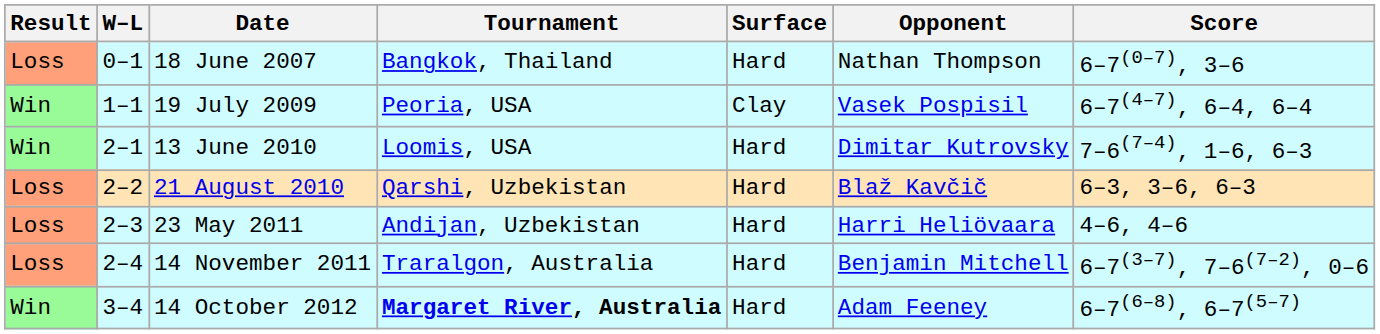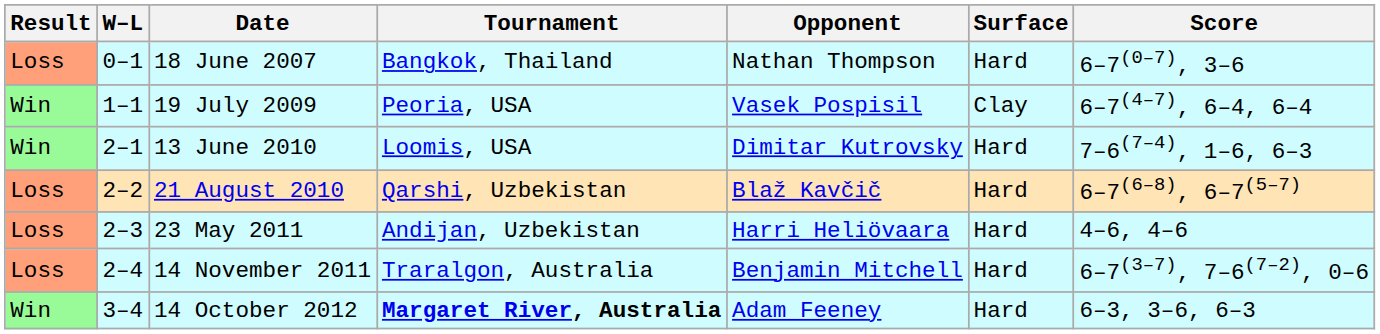 <table class="wikitable">
 <tr>
 <th>Result</th>
 <th>W–L</th>
 <th>Date</th>
 <th>Tournament</th>
+<th>Opponent</th>
 <th>Surface</th>
-<th>Opponent</th>
 <th>Score</th>
 </tr>
 <tr style="background:#cffcff;">
 <td style="background:#ffa07a;">Loss</td>
 <td>0–1</td>
 <td>18 June 2007</td>
 <td><a href='#'>Bangkok</a>, Thailand</td>
+<td> Nathan Thompson</td>
 <td>Hard</td>
-<td> Nathan Thompson</td>
 <td>6–7<sup>(0–7)</sup>, 3–6</td>
 </tr>
 <tr style="background:#cffcff;">
 <td style="background:#98fb98;">Win</td>
 <td>1–1</td>
 <td>19 July 2009</td>
 <td><a href='#'>Peoria</a>, USA</td>
+<td> <a href='#'>Vasek Pospisil</a></td>
 <td>Clay</td>
-<td> <a href='#'>Vasek Pospisil</a></td>
 <td>6–7<sup>(4–7)</sup>, 6–4, 6–4</td>
 </tr>
 <tr style="background:#cffcff;">
 <td style="background:#98fb98;">Win</td>
 <td>2–1</td>
 <td>13 June 2010</td>
 <td><a href='#'>Loomis</a>, USA</td>
+<td> <a href='#'>Dimitar Kutrovsky</a></td>
 <td>Hard</td>
-<td> <a href='#'>Dimitar Kutrovsky</a></td>
 <td>7–6<sup>(7–4)</sup>, 1–6, 6–3</td>
 </tr>
 <tr style="background:moccasin;">
 <td style="background:#ffa07a;">Loss</td>
 <td>2–2</td>
 <td><a href='#'>21 August 2010</a></td>
 <td><a href='#'>Qarshi</a>, Uzbekistan</td>
+<td> <a href='#'>Blaž Kavčič</a></td>
 <td>Hard</td>
-<td> <a href='#'>Blaž Kavčič</a></td>
-<td>6–3, 3–6, 6–3</td>
+<td>6–7<sup>(6–8)</sup>, 6–7<sup>(5–7)</sup></td>
 </tr>
 <tr style="background:#cffcff;">
 <td style="background:#ffa07a;">Loss</td>
 <td>2–3</td>
 <td>23 May 2011</td>
 <td><a href='#'>Andijan</a>, Uzbekistan</td>
+<td> <a href='#'>Harri Heliövaara</a></td>
 <td>Hard</td>
-<td> <a href='#'>Harri Heliövaara</a></td>
 <td>4–6, 4–6</td>
 </tr>
 <tr style="background:#cffcff;">
 <td style="background:#ffa07a;">Loss</td>
 <td>2–4</td>
 <td>14 November 2011</td>
 <td><a href='#'>Traralgon</a>, Australia</td>
+<td> <a href='#'>Benjamin Mitchell</a></td>
 <td>Hard</td>
-<td> <a href='#'>Benjamin Mitchell</a></td>
 <td>6–7<sup>(3–7)</sup>, 7–6<sup>(7–2)</sup>, 0–6</td>
 </tr>
 <tr style="background:#cffcff;">
 <td style="background:#98fb98;">Win</td>
 <td>3–4</td>
 <td>14 October 2012</td>
 <td><strong><a href='#'>Margaret River</a>, Australia</strong></td>
+<td> <a href='#'>Adam Feeney</a></td>
 <td>Hard</td>
-<td> <a href='#'>Adam Feeney</a></td>
-<td>6–7<sup>(6–8)</sup>, 6–7<sup>(5–7)</sup></td>
+<td>6–3, 3–6, 6–3</td>
 </tr>
 </table>
